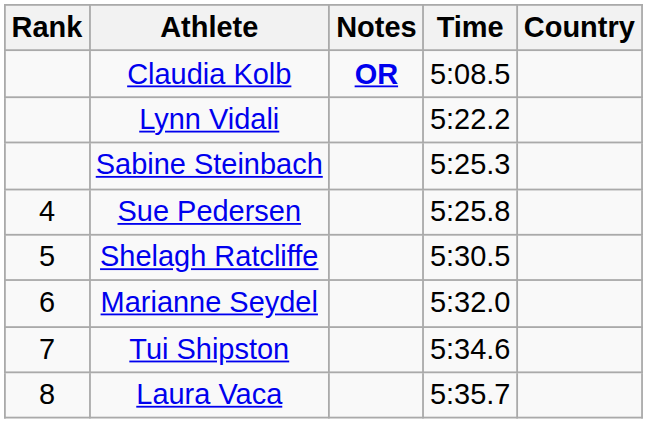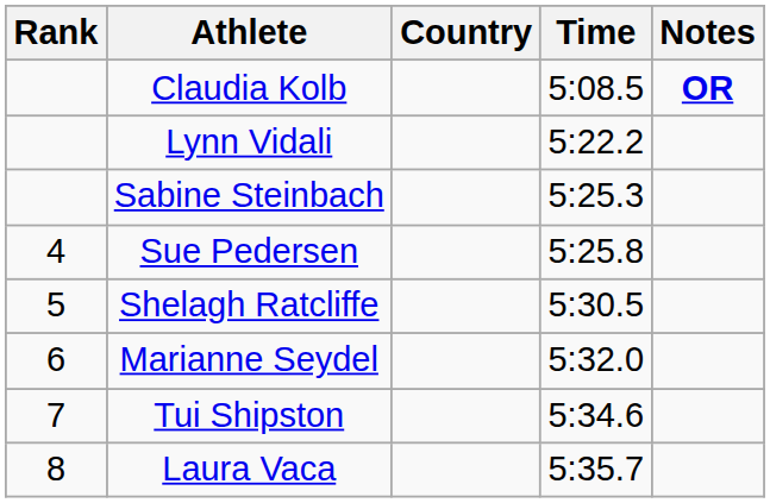 <table class="wikitable sortable" style="text-align:center">
 <tr>
 <th>Rank</th>
 <th>Athlete</th>
+<th>Country</th>
+<th>Time</th>
 <th>Notes</th>
-<th>Time</th>
-<th>Country</th>
 </tr>
 <tr>
 <td></td>
 <td><a href='#'>Claudia Kolb</a></td>
+<td align=left></td>
+<td>5:08.5</td>
 <td><strong><a href='#'>OR</a></strong></td>
-<td>5:08.5</td>
-<td align=left></td>
 </tr>
 <tr>
 <td></td>
 <td><a href='#'>Lynn Vidali</a></td>
+<td align=left></td>
+<td>5:22.2</td>
 <td><strong>  </strong></td>
-<td>5:22.2</td>
-<td align=left></td>
 </tr>
 <tr>
 <td></td>
 <td><a href='#'>Sabine Steinbach</a></td>
+<td align=left></td>
+<td>5:25.3</td>
 <td><strong> </strong></td>
-<td>5:25.3</td>
-<td align=left></td>
 </tr>
 <tr>
 <td>4</td>
 <td><a href='#'>Sue Pedersen</a></td>
+<td align=left></td>
+<td>5:25.8</td>
 <td><strong> </strong></td>
-<td>5:25.8</td>
-<td align=left></td>
 </tr>
 <tr>
 <td>5</td>
 <td><a href='#'>Shelagh Ratcliffe</a></td>
+<td align=left></td>
+<td>5:30.5</td>
 <td><strong> </strong></td>
-<td>5:30.5</td>
-<td align=left></td>
 </tr>
 <tr>
 <td>6</td>
 <td><a href='#'>Marianne Seydel</a></td>
+<td align=left></td>
+<td>5:32.0</td>
 <td><strong> </strong></td>
-<td>5:32.0</td>
-<td align=left></td>
 </tr>
 <tr>
 <td>7</td>
 <td><a href='#'>Tui Shipston</a></td>
+<td align=left></td>
+<td>5:34.6</td>
 <td><strong> </strong></td>
-<td>5:34.6</td>
-<td align=left></td>
 </tr>
 <tr>
 <td>8</td>
 <td><a href='#'>Laura Vaca</a></td>
+<td align=left></td>
+<td>5:35.7</td>
 <td><strong> </strong></td>
-<td>5:35.7</td>
-<td align=left></td>
 </tr>
 </table>
